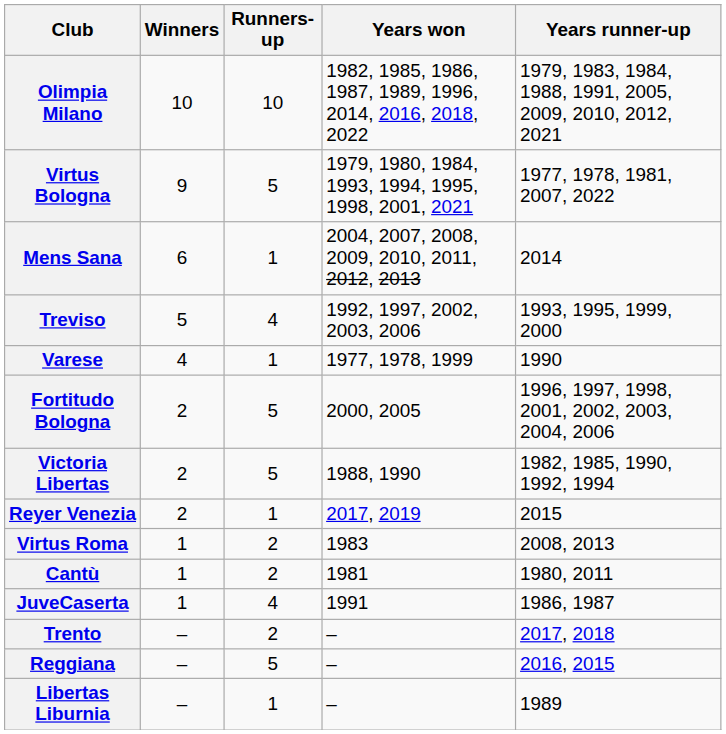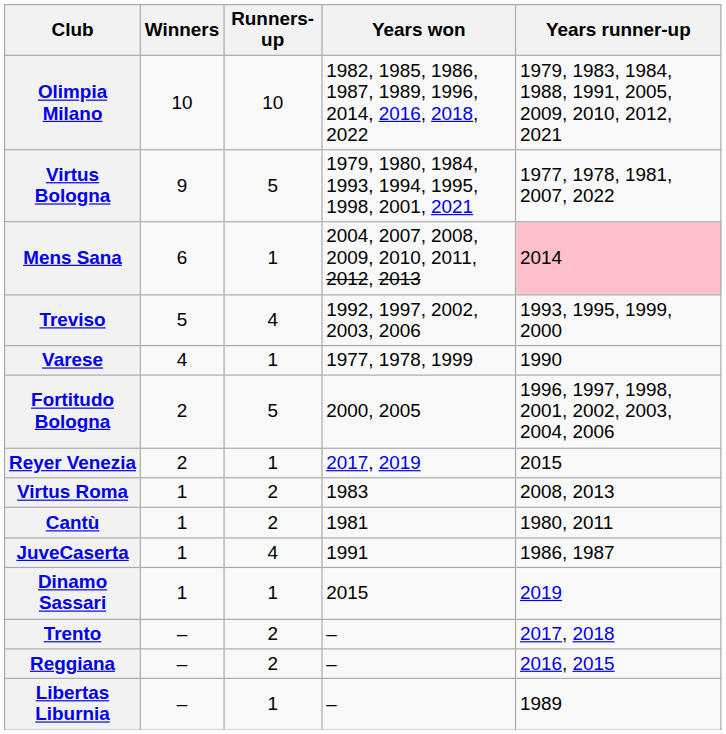 <table class="wikitable plainrowheaders sortable">
 <tr>
 <th>Club</th>
 <th>Winners</th>
 <th>Runners-up</th>
 <th class="unsortable">Years won</th>
 <th class="unsortable">Years runner-up</th>
 </tr>
 <tr>
 <th scope="row"><a href='#'>Olimpia Milano</a></th>
 <td align=center>10</td>
 <td align=center>10</td>
 <td>1982, 1985, 1986, 1987, 1989, 1996, 2014, <a href='#'>2016</a>, <a href='#'>2018</a>, 2022</td>
 <td>1979, 1983, 1984, 1988, 1991, 2005, 2009, 2010, 2012, 2021</td>
 </tr>
 <tr>
 <th scope="row"><a href='#'>Virtus Bologna</a></th>
 <td align=center>9</td>
 <td align=center>5</td>
 <td>1979, 1980, 1984, 1993, 1994, 1995, 1998, 2001, <a href='#'>2021</a></td>
 <td>1977, 1978, 1981, 2007, 2022</td>
 </tr>
 <tr>
 <th scope="row"><a href='#'>Mens Sana</a></th>
 <td align=center>6</td>
 <td align=center>1</td>
 <td>2004, 2007, 2008, 2009, 2010, 2011, <s>2012</s>, <s>2013</s></td>
-<td>2014</td>
+<td style="background: pink;">2014</td>
 </tr>
 <tr>
 <th scope="row"><a href='#'>Treviso</a></th>
 <td align=center>5</td>
 <td align=center>4</td>
 <td>1992, 1997, 2002, 2003, 2006</td>
 <td>1993, 1995, 1999, 2000</td>
 </tr>
 <tr>
 <th scope="row"><a href='#'>Varese</a></th>
 <td align=center>4</td>
 <td align=center>1</td>
 <td>1977, 1978, 1999</td>
 <td>1990</td>
 </tr>
 <tr>
 <th scope="row"><a href='#'>Fortitudo Bologna</a></th>
 <td align=center>2</td>
 <td align=center>5</td>
 <td>2000, 2005</td>
 <td>1996, 1997, 1998, 2001, 2002, 2003, 2004, 2006</td>
-</tr>
-<tr>
-<th scope="row"><a href='#'>Victoria Libertas</a></th>
-<td align=center>2</td>
-<td align=center>5</td>
-<td>1988, 1990</td>
-<td>1982, 1985, 1990, 1992, 1994</td>
 </tr>
 <tr>
 <th scope="row"><a href='#'>Reyer Venezia</a></th>
 <td align=center>2</td>
 <td align=center>1</td>
 <td><a href='#'>2017</a>, <a href='#'>2019</a></td>
 <td>2015</td>
 </tr>
 <tr>
 <th scope="row"><a href='#'>Virtus Roma</a></th>
 <td align=center>1</td>
 <td align=center>2</td>
 <td>1983</td>
 <td>2008, 2013</td>
 </tr>
 <tr>
 <th scope="row"><a href='#'>Cantù</a></th>
 <td align=center>1</td>
 <td align=center>2</td>
 <td>1981</td>
 <td>1980, 2011</td>
 </tr>
 <tr>
 <th scope="row"><a href='#'>JuveCaserta</a></th>
 <td align=center>1</td>
 <td align=center>4</td>
 <td>1991</td>
 <td>1986, 1987</td>
 </tr>
 <tr>
+<th scope="row"><a href='#'>Dinamo Sassari</a></th>
+<td align=center>1</td>
+<td align=center>1</td>
+<td>2015</td>
+<td><a href='#'>2019</a></td>
+</tr>
+<tr>
 <th scope="row"><a href='#'>Trento</a></th>
 <td align=center>–</td>
 <td align=center>2</td>
 <td>–</td>
 <td><a href='#'>2017</a>, <a href='#'>2018</a></td>
 </tr>
 <tr>
 <th scope="row"><a href='#'>Reggiana</a></th>
 <td align=center>–</td>
-<td align=center>5</td>
+<td align=center>2</td>
 <td>–</td>
 <td><a href='#'>2016</a>, <a href='#'>2015</a></td>
 </tr>
 <tr>
 <th scope="row"><a href='#'>Libertas Liburnia</a></th>
 <td align=center>–</td>
 <td align=center>1</td>
 <td>–</td>
 <td>1989</td>
 </tr>
 <tr>
 </tr>
 <tr>
 </tr>
 </table>
